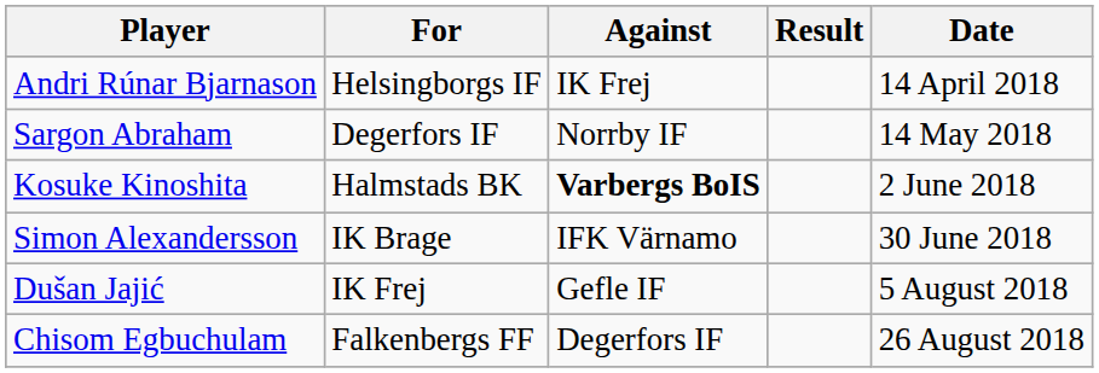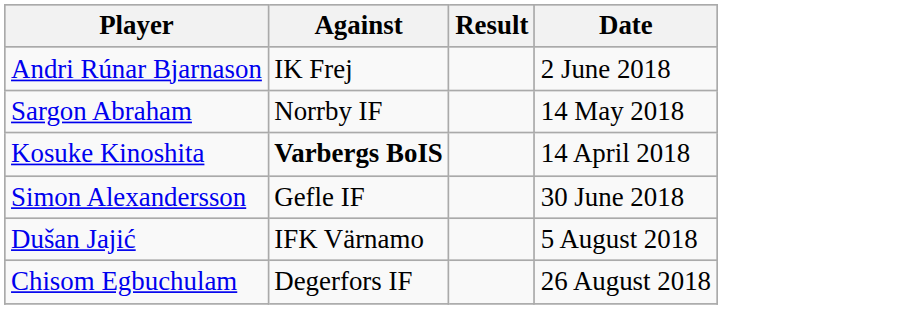 <table class="wikitable sortable">
 <tr>
 <th>Player</th>
-<th>For</th>
 <th>Against</th>
 <th align=center>Result</th>
 <th>Date</th>
 </tr>
 <tr>
 <td> <a href='#'>Andri Rúnar Bjarnason</a></td>
-<td>Helsingborgs IF</td>
 <td>IK Frej</td>
 <td align=center></td>
-<td>14 April 2018</td>
+<td>2 June 2018</td>
 </tr>
 <tr>
 <td> <a href='#'>Sargon Abraham</a></td>
-<td>Degerfors IF</td>
 <td>Norrby IF</td>
 <td align=center></td>
 <td>14 May 2018</td>
 </tr>
 <tr>
 <td> <a href='#'>Kosuke Kinoshita</a></td>
-<td>Halmstads BK</td>
 <td><strong>Varbergs BoIS</strong></td>
 <td align=center></td>
-<td>2 June 2018</td>
+<td>14 April 2018</td>
 </tr>
 <tr>
 <td> <a href='#'>Simon Alexandersson</a></td>
-<td>IK Brage</td>
-<td>IFK Värnamo</td>
+<td>Gefle IF</td>
 <td align=center></td>
 <td>30 June 2018</td>
 </tr>
 <tr>
 <td> <a href='#'>Dušan Jajić</a></td>
-<td>IK Frej</td>
-<td>Gefle IF</td>
+<td>IFK Värnamo</td>
 <td align=center></td>
 <td>5 August 2018</td>
 </tr>
 <tr>
 <td> <a href='#'>Chisom Egbuchulam</a></td>
-<td>Falkenbergs FF</td>
 <td>Degerfors IF</td>
 <td align=center></td>
 <td>26 August 2018</td>
 </tr>
 </table>
